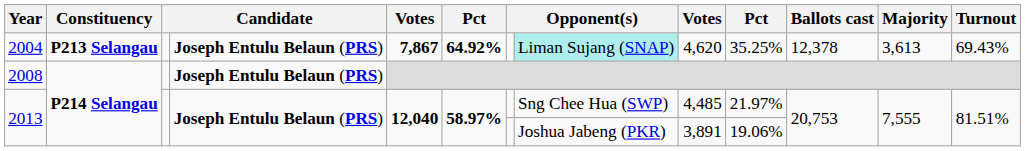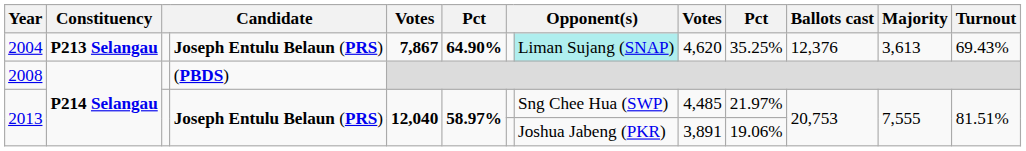 <table class="wikitable" style="margin:0.5em ; font-size:95%">
 <tr>
 <th>Year</th>
 <th>Constituency</th>
 <th colspan=2>Candidate</th>
 <th>Votes</th>
 <th>Pct</th>
 <th colspan=2>Opponent(s)</th>
 <th>Votes</th>
 <th>Pct</th>
 <th>Ballots cast</th>
 <th>Majority</th>
 <th>Turnout</th>
 </tr>
 <tr>
 <td><a href='#'>2004</a></td>
 <td><strong>P213 <a href='#'>Selangau</a></strong></td>
 <td></td>
 <td><strong>Joseph Entulu Belaun</strong> (<a href='#'><strong>PRS</strong></a>)</td>
 <td align="right"><strong>7,867</strong></td>
-<td><strong>64.92%</strong></td>
+<td><strong>64.90%</strong></td>
 <td bgcolor=></td>
 <td style="background: paleturquoise;">Liman Sujang (<a href='#'>SNAP</a>)</td>
 <td align="right">4,620</td>
 <td>35.25%</td>
-<td>12,378</td>
+<td>12,376</td>
 <td>3,613</td>
 <td>69.43%</td>
 </tr>
 <tr>
 <td><a href='#'>2008</a></td>
 <td rowspan=3><strong>P214 <a href='#'>Selangau</a></strong></td>
 <td></td>
-<td><strong>Joseph Entulu Belaun</strong> (<a href='#'><strong>PRS</strong></a>)</td>
+<td> (<a href='#'><strong>PBDS</strong></a>)</td>
 <td colspan="9" bgcolor="dcdcdc"></td>
 </tr>
 <tr>
 <td rowspan=2><a href='#'>2013</a></td>
 <td rowspan=2 ></td>
 <td rowspan=2><strong>Joseph Entulu Belaun</strong> (<a href='#'><strong>PRS</strong></a>)</td>
 <td rowspan=2 align="right"><strong>12,040</strong></td>
 <td rowspan=2><strong>58.97%</strong></td>
 <td bgcolor=></td>
 <td>Sng Chee Hua (<a href='#'>SWP</a>)</td>
 <td align="right">4,485</td>
 <td>21.97%</td>
 <td rowspan=2>20,753</td>
 <td rowspan=2>7,555</td>
 <td rowspan=2>81.51%</td>
 </tr>
 <tr>
 <td></td>
 <td>Joshua Jabeng (<a href='#'>PKR</a>)</td>
 <td align="right">3,891</td>
 <td>19.06%</td>
 </tr>
 </table>
